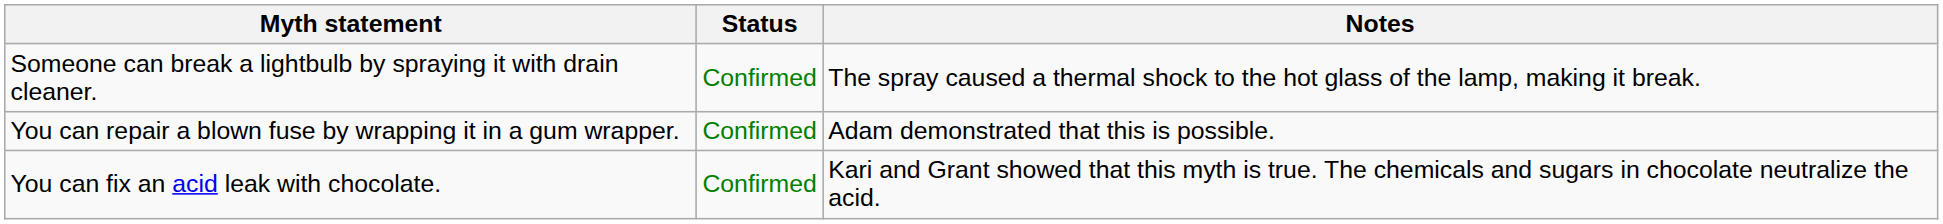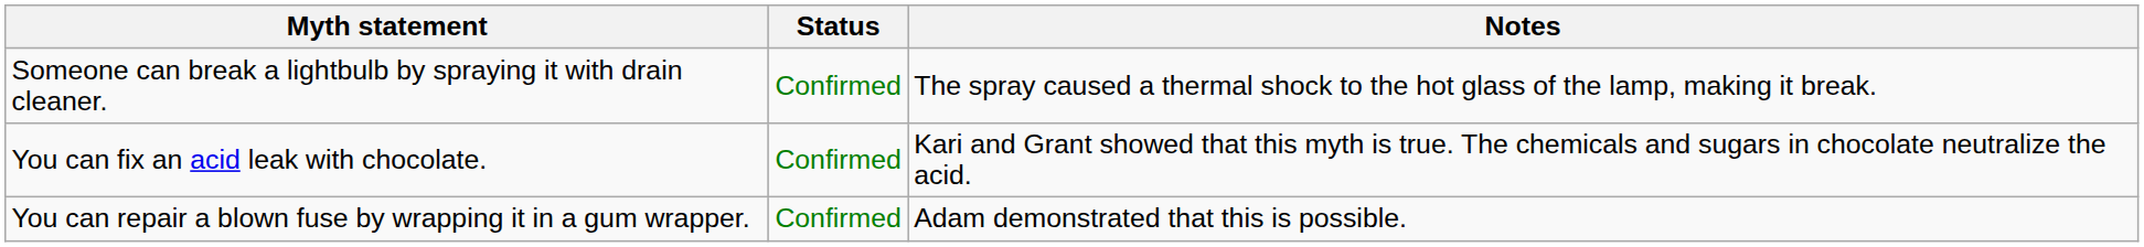 <table class = "wikitable plainrowheaders">
 <tr>
 <th>Myth statement</th>
 <th>Status</th>
 <th>Notes</th>
 </tr>
 <tr>
 <td>Someone can break a lightbulb by spraying it with drain cleaner.</td>
 <td style="color:green">Confirmed</td>
 <td>The spray caused a thermal shock to the hot glass of the lamp, making it break.</td>
 </tr>
 <tr>
+<td>You can fix an <a href='#'>acid</a> leak with chocolate.</td>
+<td style="color:green">Confirmed</td>
+<td>Kari and Grant showed that this myth is true. The chemicals and sugars in chocolate neutralize the acid.</td>
+</tr>
+<tr>
 <td>You can repair a blown fuse by wrapping it in a gum wrapper.</td>
 <td style="color:green">Confirmed</td>
 <td>Adam demonstrated that this is possible.</td>
 </tr>
-<tr>
-<td>You can fix an <a href='#'>acid</a> leak with chocolate.</td>
-<td style="color:green">Confirmed</td>
-<td>Kari and Grant showed that this myth is true. The chemicals and sugars in chocolate neutralize the acid.</td>
-</tr>
 </table>
